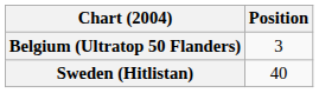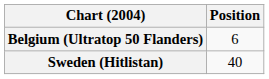 <table class="wikitable sortable plainrowheaders">
 <tr>
 <th>Chart (2004)</th>
 <th>Position</th>
 </tr>
 <tr>
 <th scope="row">Belgium (Ultratop 50 Flanders)</th>
-<td style="text-align:center;">3</td>
+<td style="text-align:center;">6</td>
 </tr>
 <tr>
 <th scope="row">Sweden (Hitlistan)</th>
 <td style="text-align:center;">40</td>
 </tr>
 </table>
